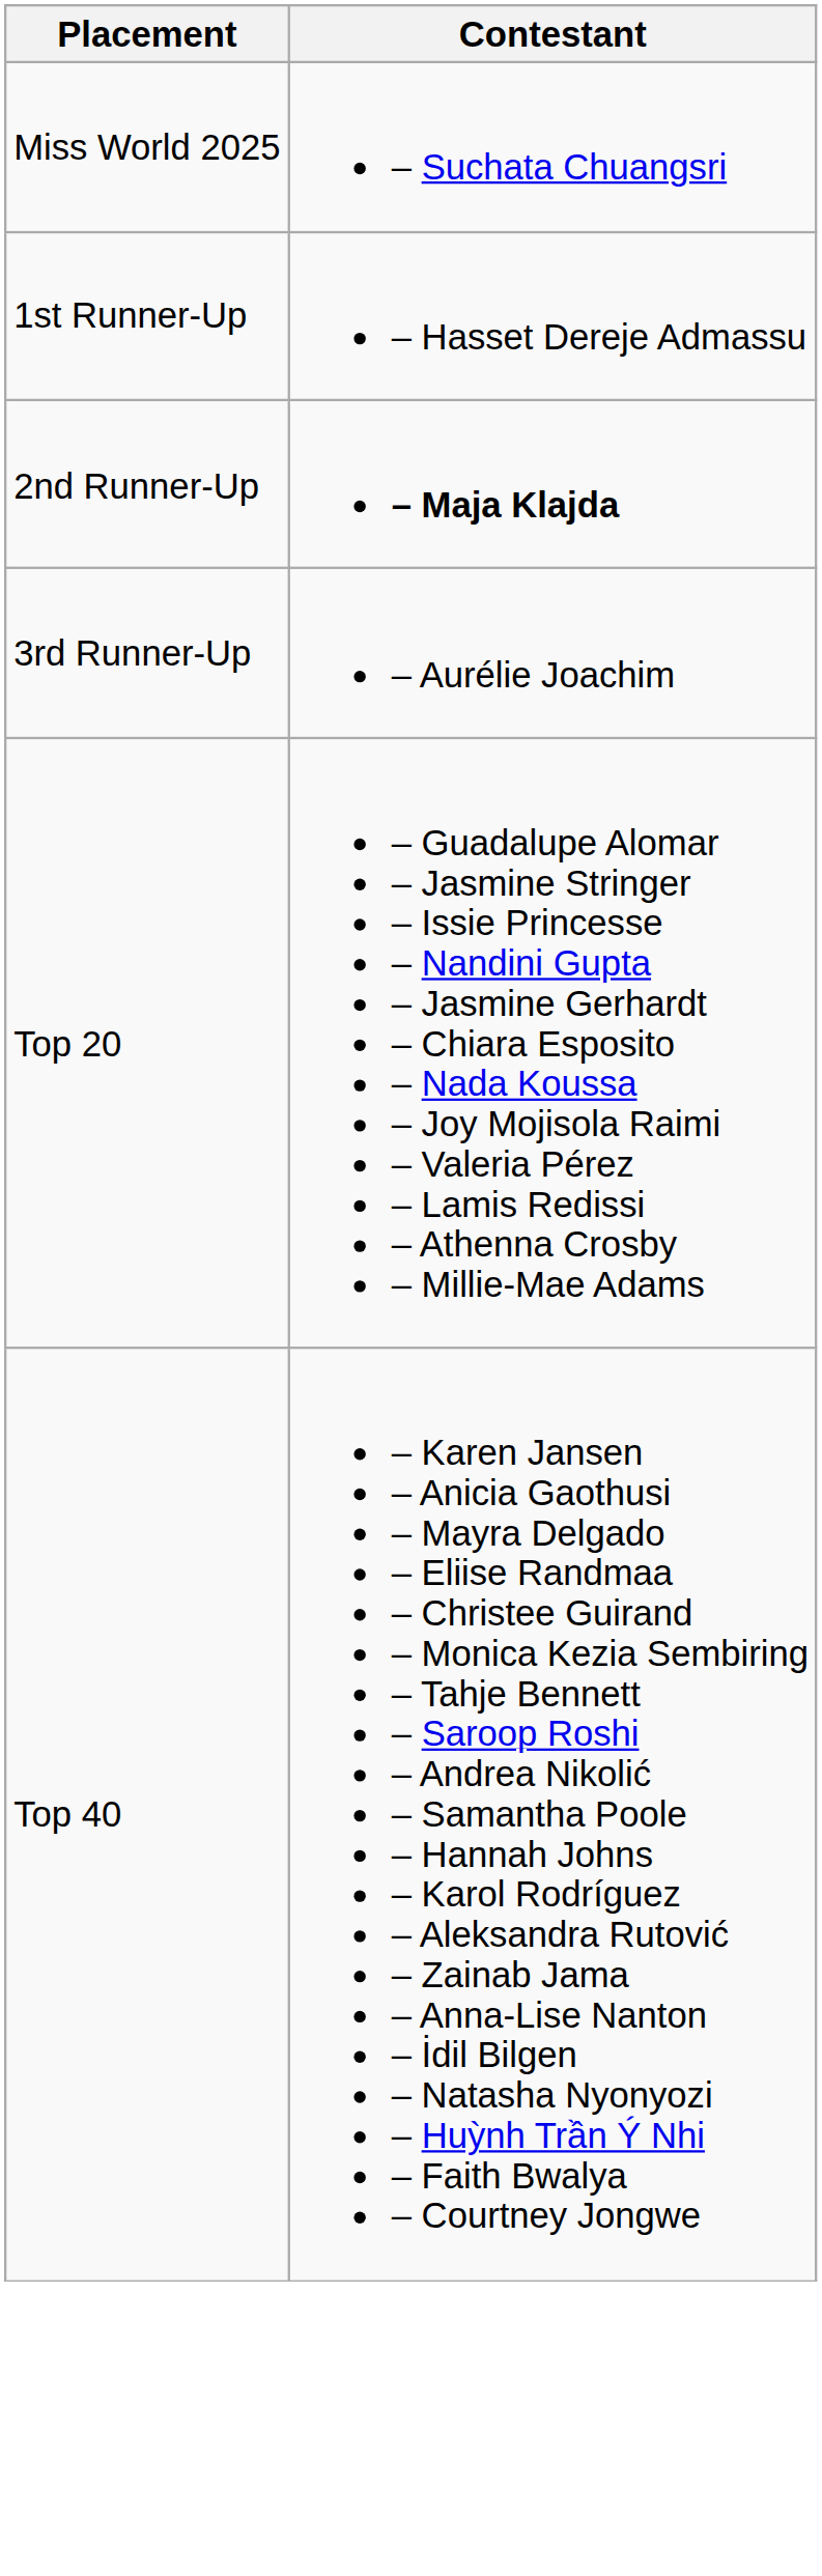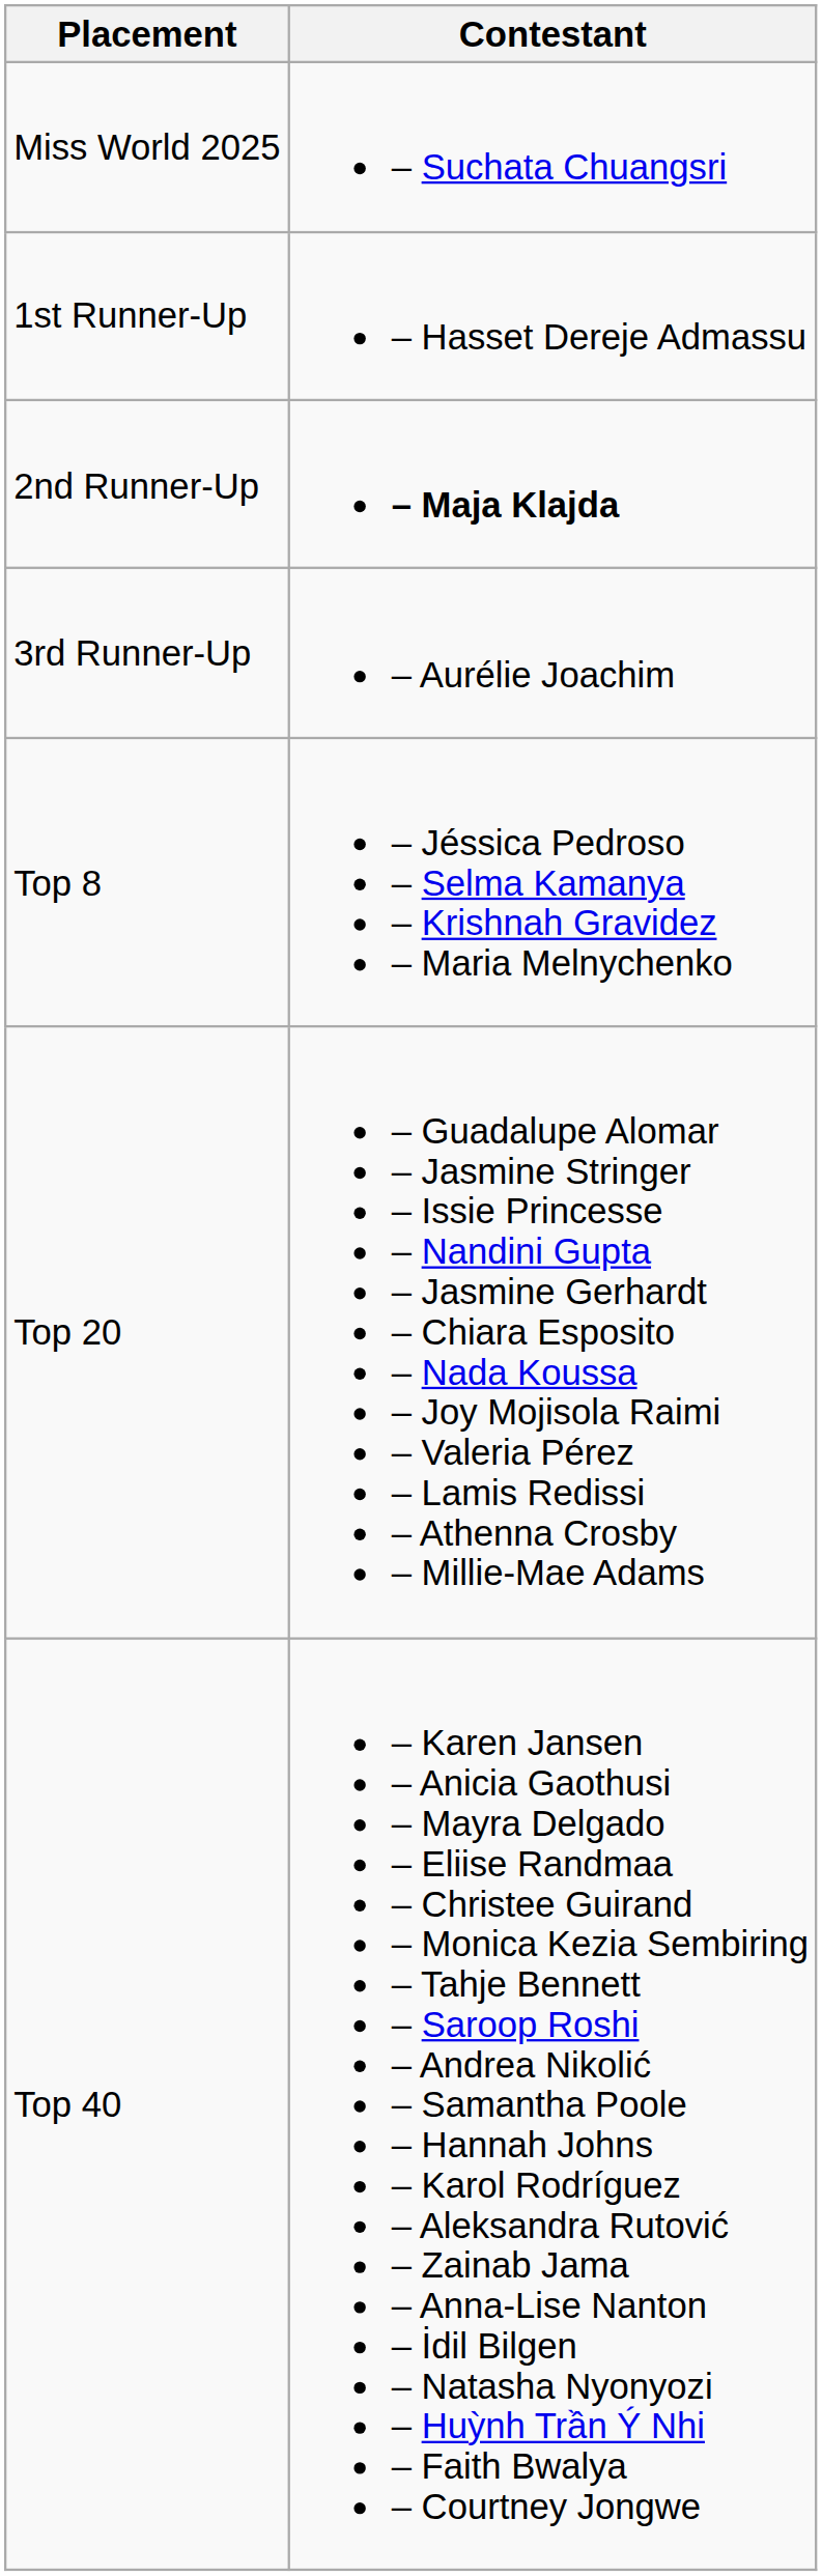 <table class="wikitable sortable" style="font-size:95%;">
 <tr>
 <th>Placement</th>
 <th>Contestant</th>
 </tr>
 <tr>
 <td>Miss World 2025</td>
 <td><br><ul><li> – <a href='#'>Suchata Chuangsri</a></li></ul></td>
 </tr>
 <tr>
 <td>1st Runner-Up</td>
 <td><br><ul><li> – Hasset Dereje Admassu</li></ul></td>
 </tr>
 <tr>
 <td>2nd Runner-Up</td>
 <td><strong><br><ul><li> – Maja Klajda</li></ul></strong></td>
 </tr>
 <tr>
 <td>3rd Runner-Up</td>
 <td><br><ul><li> – Aurélie Joachim</li></ul></td>
 </tr>
 <tr>
+<td>Top 8</td>
+<td><br><ul><li> – Jéssica Pedroso</li><li> – <a href='#'>Selma Kamanya</a></li><li> – <a href='#'>Krishnah Gravidez</a></li><li> – Maria Melnychenko</li></ul></td>
+</tr>
+<tr>
 <td>Top 20</td>
 <td><br><ul><li> – Guadalupe Alomar</li><li> – Jasmine Stringer</li><li> – Issie Princesse</li><li> – <a href='#'>Nandini Gupta</a></li><li> – Jasmine Gerhardt</li><li> – Chiara Esposito</li><li> – <a href='#'>Nada Koussa</a></li><li> – Joy Mojisola Raimi</li><li> – Valeria Pérez</li><li> – Lamis Redissi</li><li> – Athenna Crosby</li><li> – Millie-Mae Adams</li></ul></td>
 </tr>
 <tr>
 <td>Top 40</td>
 <td><br><ul><li> – Karen Jansen</li><li> – Anicia Gaothusi</li><li> – Mayra Delgado</li><li> – Eliise Randmaa</li><li> – Christee Guirand</li><li> – Monica Kezia Sembiring</li><li> – Tahje Bennett</li><li> – <a href='#'>Saroop Roshi</a></li><li> – Andrea Nikolić</li><li> – Samantha Poole</li><li> – Hannah Johns</li><li> – Karol Rodríguez</li><li> – Aleksandra Rutović</li><li> – Zainab Jama</li><li> – Anna-Lise Nanton</li><li> – İdil Bilgen</li><li>  – Natasha Nyonyozi</li><li> – <a href='#'>Huỳnh Trần Ý Nhi</a></li><li> – Faith Bwalya</li><li> – Courtney Jongwe</li></ul></td>
 </tr>
 </table>
